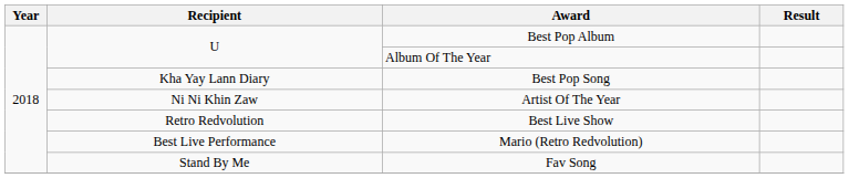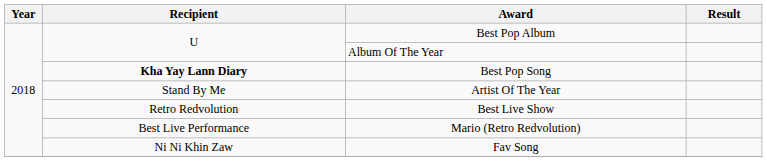 <table class="wikitable" style="width:80%;">
 <tr>
 <th width="5%">Year</th>
 <th style="width:40%;">Recipient</th>
 <th style="width:45%;">Award</th>
 <th style="width:10%;">Result</th>
 </tr>
 <tr>
 <td rowspan="7" style="text-align:center;">2018</td>
 <td rowspan="2" style="text-align:center;">U</td>
 <td style="text-align:center;">Best Pop Album</td>
 <td></td>
 </tr>
 <tr>
 <td>Album Of The Year</td>
 <td></td>
 </tr>
 <tr>
-<td rowspan="1" style="text-align:center;">Kha Yay Lann Diary</td>
+<td rowspan="1" style="text-align:center;"><strong>Kha Yay Lann Diary</strong></td>
 <td style="text-align:center;">Best Pop Song</td>
 <td></td>
 </tr>
 <tr>
-<td rowspan="1" style="text-align:center;">Ni Ni Khin Zaw</td>
+<td rowspan="1" style="text-align:center;">Stand By Me</td>
 <td style="text-align:center;">Artist Of The Year</td>
 <td></td>
 </tr>
 <tr>
 <td rowspan="1" style="text-align:center;">Retro Redvolution</td>
 <td style="text-align:center;">Best Live Show</td>
 <td></td>
 </tr>
 <tr>
 <td rowspan="1" style="text-align:center;">Best Live Performance</td>
 <td style="text-align:center;">Mario (Retro Redvolution)</td>
 <td></td>
 </tr>
 <tr>
-<td rowspan="1" style="text-align:center;">Stand By Me</td>
+<td rowspan="1" style="text-align:center;">Ni Ni Khin Zaw</td>
 <td style="text-align:center;">Fav Song</td>
 <td></td>
 </tr>
 <tr>
 </tr>
 </table>
